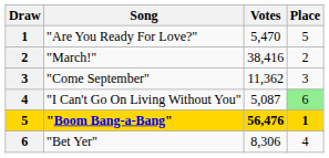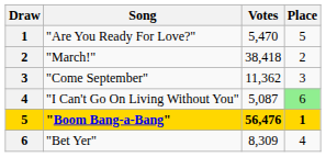 <table class="sortable wikitable plainrowheaders" style="margin: 1em auto 1em auto; text-align:center;">
 <tr>
 <th scope="col">Draw</th>
 <th scope="col">Song</th>
 <th scope="col">Votes</th>
 <th scope="col">Place</th>
 </tr>
 <tr>
 <th scope="row" style="text-align:center;">1</th>
 <td align="left">"Are You Ready For Love?"</td>
 <td>5,470</td>
 <td>5</td>
 </tr>
 <tr>
 <th scope="row" style="text-align:center;">2</th>
 <td align="left">"March!"</td>
-<td>38,416</td>
+<td>38,418</td>
 <td>2</td>
 </tr>
 <tr>
 <th scope="row" style="text-align:center;">3</th>
 <td align="left">"Come September"</td>
 <td>11,362</td>
 <td>3</td>
 </tr>
 <tr>
 <th scope="row" style="text-align:center;">4</th>
 <td align="left">"I Can't Go On Living Without You"</td>
 <td>5,087</td>
 <td style="background: lightgreen;">6</td>
 </tr>
 <tr style="background:gold; font-weight:bold;">
 <th scope="row" style="text-align:center; font-weight:bold; background:gold;">5</th>
 <td align="left">"<a href='#'>Boom Bang-a-Bang</a>"</td>
 <td>56,476</td>
 <td>1</td>
 </tr>
 <tr>
 <th scope="row" style="text-align:center;">6</th>
 <td align="left">"Bet Yer"</td>
-<td>8,306</td>
+<td>8,309</td>
 <td>4</td>
 </tr>
 </table>
